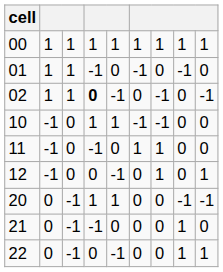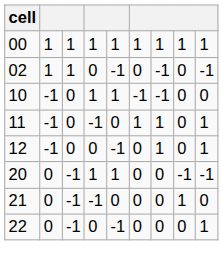 <table class="wikitable sortable" style=float:right;>
 <tr>
 <th>cell</th>
 <th colspan=2></th>
 <th colspan=2></th>
 <th colspan=4></th>
 </tr>
 <tr>
 <td>00</td>
 <td>1</td>
 <td>1</td>
 <td>1</td>
 <td>1</td>
 <td>1</td>
 <td>1</td>
 <td>1</td>
 <td>1</td>
 </tr>
 <tr>
-<td>01</td>
-<td>1</td>
-<td>1</td>
-<td>-1</td>
-<td>0</td>
-<td>-1</td>
-<td>0</td>
-<td>-1</td>
-<td>0</td>
-</tr>
-<tr>
 <td>02</td>
 <td>1</td>
 <td>1</td>
-<td><strong>0</strong></td>
+<td>0</td>
 <td>-1</td>
 <td>0</td>
 <td>-1</td>
 <td>0</td>
 <td>-1</td>
 </tr>
 <tr>
 <td>10</td>
 <td>-1</td>
 <td>0</td>
 <td>1</td>
 <td>1</td>
 <td>-1</td>
 <td>-1</td>
 <td>0</td>
 <td>0</td>
 </tr>
 <tr>
 <td>11</td>
 <td>-1</td>
 <td>0</td>
 <td>-1</td>
 <td>0</td>
 <td>1</td>
 <td>1</td>
 <td>0</td>
-<td>0</td>
+<td>1</td>
 </tr>
 <tr>
 <td>12</td>
 <td>-1</td>
 <td>0</td>
 <td>0</td>
 <td>-1</td>
 <td>0</td>
 <td>1</td>
 <td>0</td>
 <td>1</td>
 </tr>
 <tr>
 <td>20</td>
 <td>0</td>
 <td>-1</td>
 <td>1</td>
 <td>1</td>
 <td>0</td>
 <td>0</td>
 <td>-1</td>
 <td>-1</td>
 </tr>
 <tr>
 <td>21</td>
 <td>0</td>
 <td>-1</td>
 <td>-1</td>
 <td>0</td>
 <td>0</td>
 <td>0</td>
 <td>1</td>
 <td>0</td>
 </tr>
 <tr>
 <td>22</td>
 <td>0</td>
 <td>-1</td>
 <td>0</td>
 <td>-1</td>
 <td>0</td>
 <td>0</td>
-<td>1</td>
+<td>0</td>
 <td>1</td>
 </tr>
 </table>
